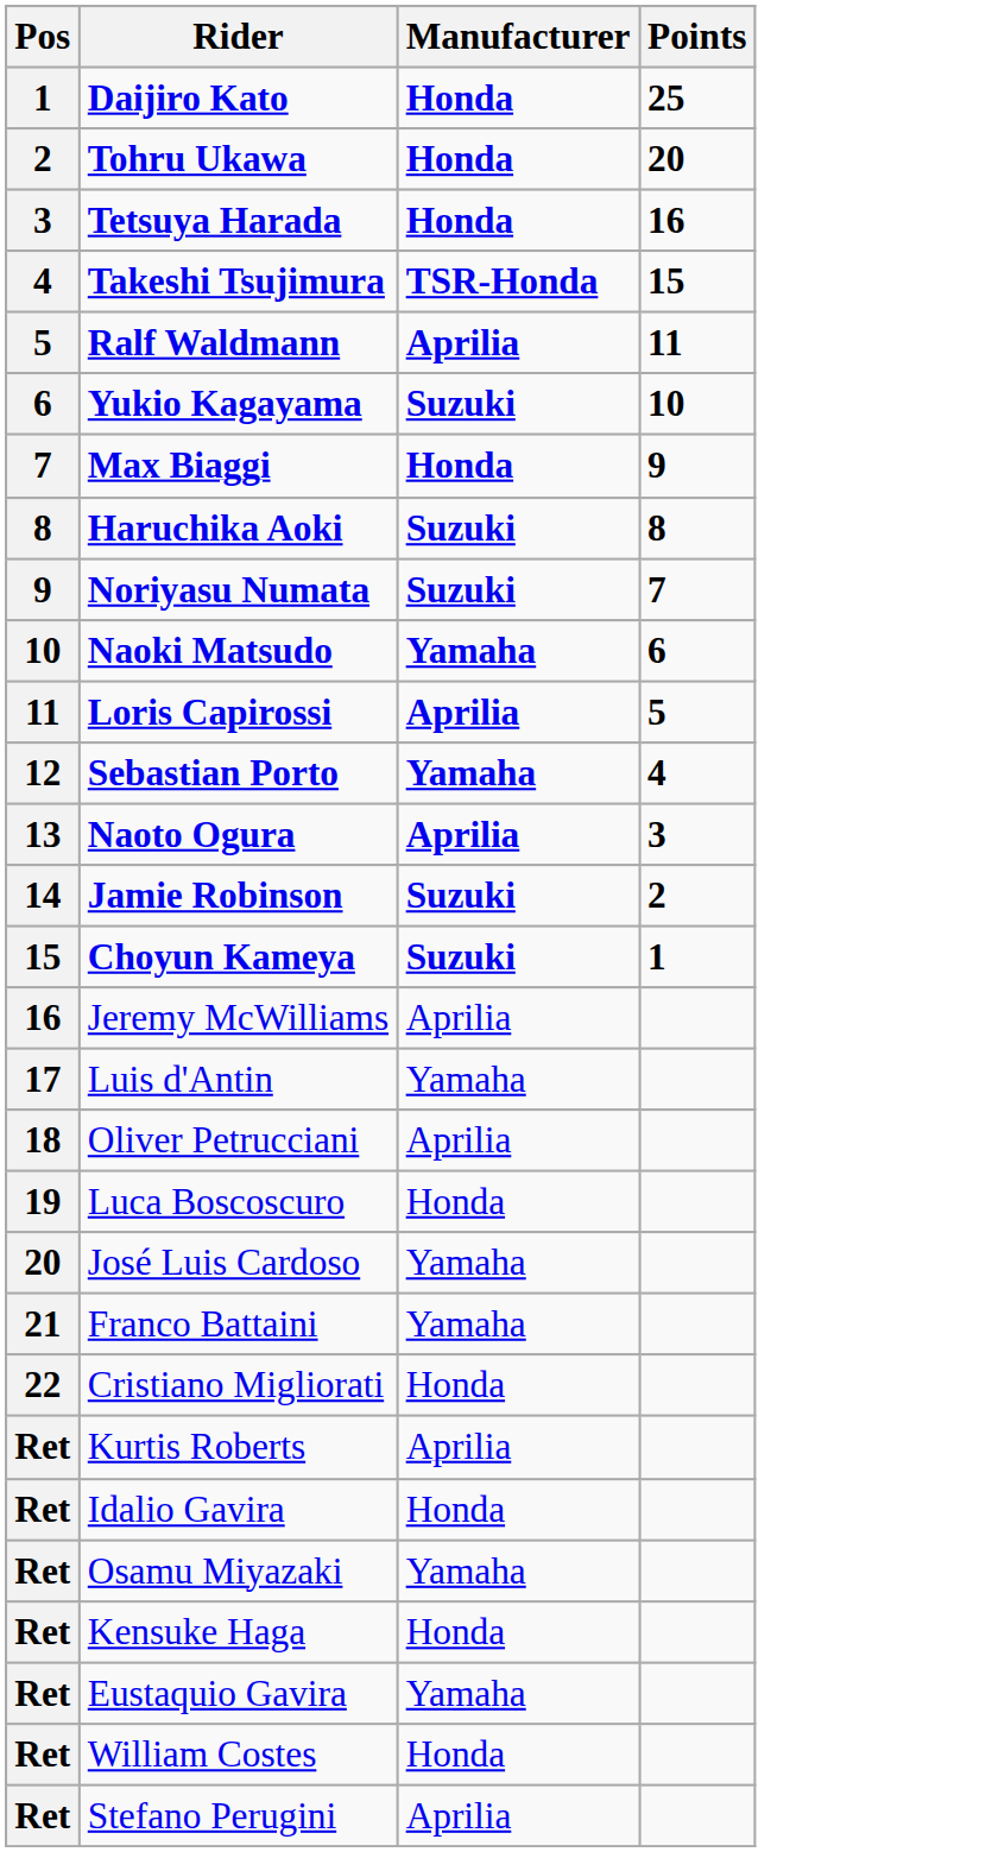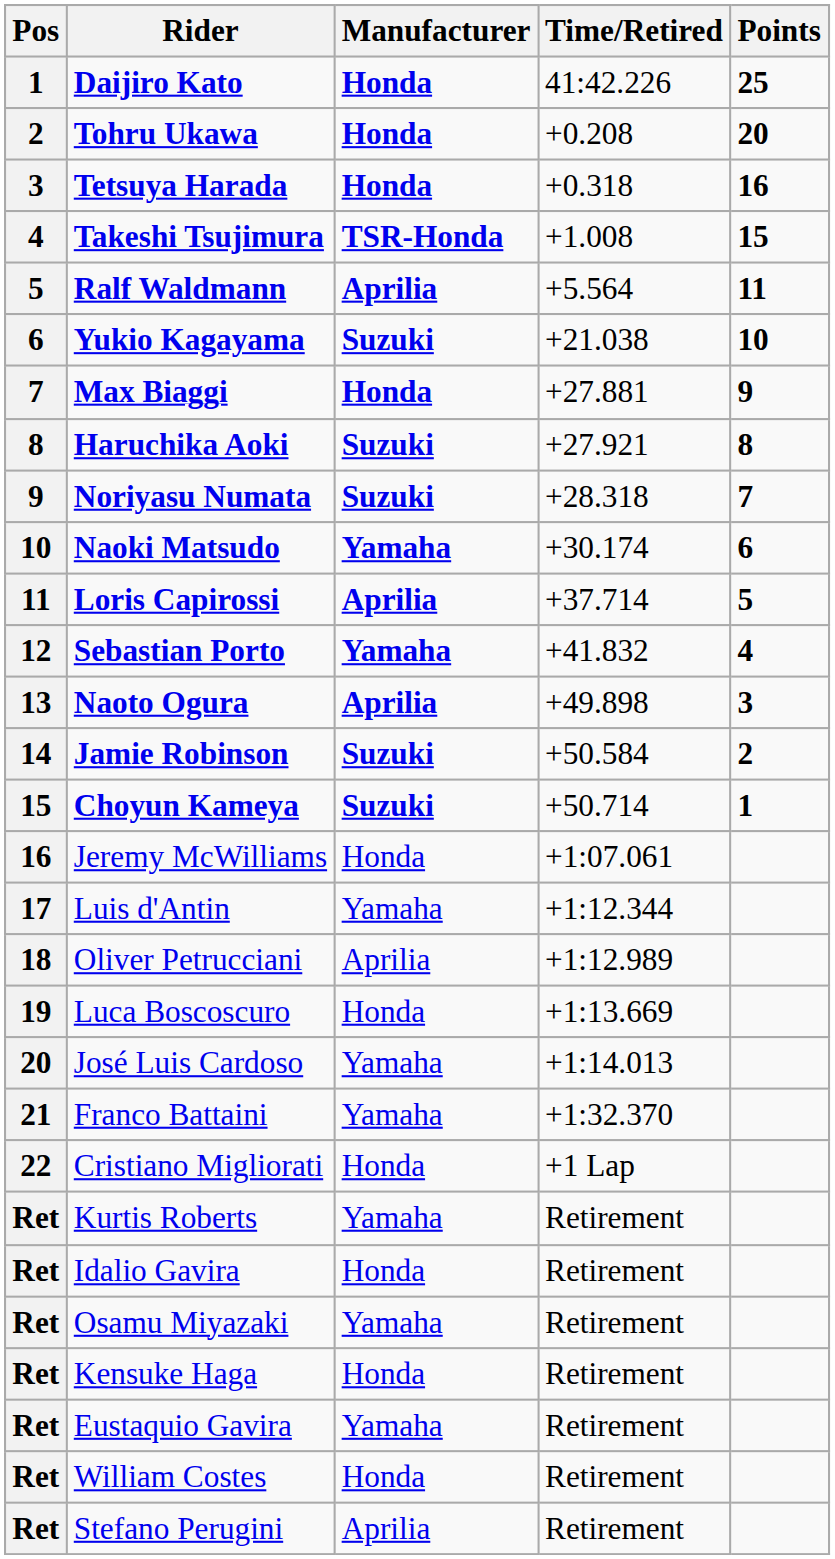 <table class="wikitable" style="font-size: 95%;">
 <tr>
 <th>Pos</th>
 <th>Rider</th>
 <th>Manufacturer</th>
+<th>Time/Retired</th>
 <th>Points</th>
 </tr>
 <tr>
 <th>1</th>
 <td> <strong><a href='#'>Daijiro Kato</a></strong></td>
 <td><strong><a href='#'>Honda</a></strong></td>
+<td>41:42.226</td>
 <td><strong>25</strong></td>
 </tr>
 <tr>
 <th>2</th>
 <td> <strong><a href='#'>Tohru Ukawa</a></strong></td>
 <td><strong><a href='#'>Honda</a></strong></td>
+<td>+0.208</td>
 <td><strong>20</strong></td>
 </tr>
 <tr>
 <th>3</th>
 <td> <strong><a href='#'>Tetsuya Harada</a></strong></td>
 <td><strong><a href='#'>Honda</a></strong></td>
+<td>+0.318</td>
 <td><strong>16</strong></td>
 </tr>
 <tr>
 <th>4</th>
 <td> <strong><a href='#'>Takeshi Tsujimura</a></strong></td>
 <td><strong><a href='#'>TSR-Honda</a></strong></td>
+<td>+1.008</td>
 <td><strong>15</strong></td>
 </tr>
 <tr>
 <th>5</th>
 <td> <strong><a href='#'>Ralf Waldmann</a></strong></td>
 <td><strong><a href='#'>Aprilia</a></strong></td>
+<td>+5.564</td>
 <td><strong>11</strong></td>
 </tr>
 <tr>
 <th>6</th>
 <td> <strong><a href='#'>Yukio Kagayama</a></strong></td>
 <td><strong><a href='#'>Suzuki</a></strong></td>
+<td>+21.038</td>
 <td><strong>10</strong></td>
 </tr>
 <tr>
 <th>7</th>
 <td> <strong><a href='#'>Max Biaggi</a></strong></td>
 <td><strong><a href='#'>Honda</a></strong></td>
+<td>+27.881</td>
 <td><strong>9</strong></td>
 </tr>
 <tr>
 <th>8</th>
 <td> <strong><a href='#'>Haruchika Aoki</a></strong></td>
 <td><strong><a href='#'>Suzuki</a></strong></td>
+<td>+27.921</td>
 <td><strong>8</strong></td>
 </tr>
 <tr>
 <th>9</th>
 <td> <strong><a href='#'>Noriyasu Numata</a></strong></td>
 <td><strong><a href='#'>Suzuki</a></strong></td>
+<td>+28.318</td>
 <td><strong>7</strong></td>
 </tr>
 <tr>
 <th>10</th>
 <td> <strong><a href='#'>Naoki Matsudo</a></strong></td>
 <td><strong><a href='#'>Yamaha</a></strong></td>
+<td>+30.174</td>
 <td><strong>6</strong></td>
 </tr>
 <tr>
 <th>11</th>
 <td> <strong><a href='#'>Loris Capirossi</a></strong></td>
 <td><strong><a href='#'>Aprilia</a></strong></td>
+<td>+37.714</td>
 <td><strong>5</strong></td>
 </tr>
 <tr>
 <th>12</th>
 <td> <strong><a href='#'>Sebastian Porto</a></strong></td>
 <td><strong><a href='#'>Yamaha</a></strong></td>
+<td>+41.832</td>
 <td><strong>4</strong></td>
 </tr>
 <tr>
 <th>13</th>
 <td> <strong><a href='#'>Naoto Ogura</a></strong></td>
 <td><strong><a href='#'>Aprilia</a></strong></td>
+<td>+49.898</td>
 <td><strong>3</strong></td>
 </tr>
 <tr>
 <th>14</th>
 <td> <strong><a href='#'>Jamie Robinson</a></strong></td>
 <td><strong><a href='#'>Suzuki</a></strong></td>
+<td>+50.584</td>
 <td><strong>2</strong></td>
 </tr>
 <tr>
 <th>15</th>
 <td> <strong><a href='#'>Choyun Kameya</a></strong></td>
 <td><strong><a href='#'>Suzuki</a></strong></td>
+<td>+50.714</td>
 <td><strong>1</strong></td>
 </tr>
 <tr>
 <th>16</th>
 <td> <a href='#'>Jeremy McWilliams</a></td>
-<td><a href='#'>Aprilia</a></td>
+<td><a href='#'>Honda</a></td>
+<td>+1:07.061</td>
 <td></td>
 </tr>
 <tr>
 <th>17</th>
 <td> <a href='#'>Luis d'Antin</a></td>
 <td><a href='#'>Yamaha</a></td>
+<td>+1:12.344</td>
 <td></td>
 </tr>
 <tr>
 <th>18</th>
 <td> <a href='#'>Oliver Petrucciani</a></td>
 <td><a href='#'>Aprilia</a></td>
+<td>+1:12.989</td>
 <td></td>
 </tr>
 <tr>
 <th>19</th>
 <td> <a href='#'>Luca Boscoscuro</a></td>
 <td><a href='#'>Honda</a></td>
+<td>+1:13.669</td>
 <td></td>
 </tr>
 <tr>
 <th>20</th>
 <td> <a href='#'>José Luis Cardoso</a></td>
 <td><a href='#'>Yamaha</a></td>
+<td>+1:14.013</td>
 <td></td>
 </tr>
 <tr>
 <th>21</th>
 <td> <a href='#'>Franco Battaini</a></td>
 <td><a href='#'>Yamaha</a></td>
+<td>+1:32.370</td>
 <td></td>
 </tr>
 <tr>
 <th>22</th>
 <td> <a href='#'>Cristiano Migliorati</a></td>
 <td><a href='#'>Honda</a></td>
+<td>+1 Lap</td>
 <td></td>
 </tr>
 <tr>
 <th>Ret</th>
 <td> <a href='#'>Kurtis Roberts</a></td>
-<td><a href='#'>Aprilia</a></td>
+<td><a href='#'>Yamaha</a></td>
+<td>Retirement</td>
 <td></td>
 </tr>
 <tr>
 <th>Ret</th>
 <td> <a href='#'>Idalio Gavira</a></td>
 <td><a href='#'>Honda</a></td>
+<td>Retirement</td>
 <td></td>
 </tr>
 <tr>
 <th>Ret</th>
 <td> <a href='#'>Osamu Miyazaki</a></td>
 <td><a href='#'>Yamaha</a></td>
+<td>Retirement</td>
 <td></td>
 </tr>
 <tr>
 <th>Ret</th>
 <td> <a href='#'>Kensuke Haga</a></td>
 <td><a href='#'>Honda</a></td>
+<td>Retirement</td>
 <td></td>
 </tr>
 <tr>
 <th>Ret</th>
 <td> <a href='#'>Eustaquio Gavira</a></td>
 <td><a href='#'>Yamaha</a></td>
+<td>Retirement</td>
 <td></td>
 </tr>
 <tr>
 <th>Ret</th>
 <td> <a href='#'>William Costes</a></td>
 <td><a href='#'>Honda</a></td>
+<td>Retirement</td>
 <td></td>
 </tr>
 <tr>
 <th>Ret</th>
 <td> <a href='#'>Stefano Perugini</a></td>
 <td><a href='#'>Aprilia</a></td>
+<td>Retirement</td>
 <td></td>
 </tr>
 </table>
